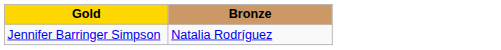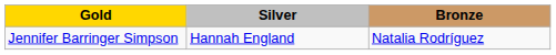 <table class="wikitable" style="text-align:left">
 <tr align="center">
 <td width=200 bgcolor=gold><strong>Gold</strong></td>
+<td width=200 bgcolor=silver><strong>Silver</strong></td>
 <td width=200 bgcolor=CC9966><strong>Bronze</strong></td>
 </tr>
 <tr>
 <td><a href='#'>Jennifer Barringer Simpson</a><br><em></em></td>
+<td><a href='#'>Hannah England</a><br><em></em></td>
 <td><a href='#'>Natalia Rodríguez</a><br><em></em></td>
 </tr>
 </table>
